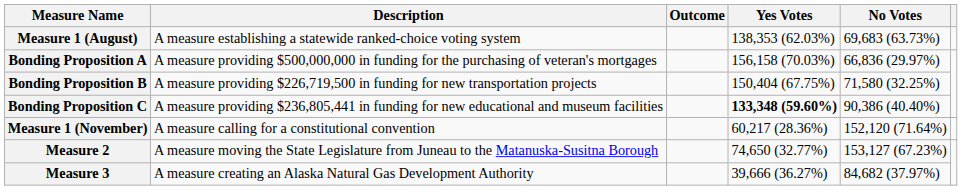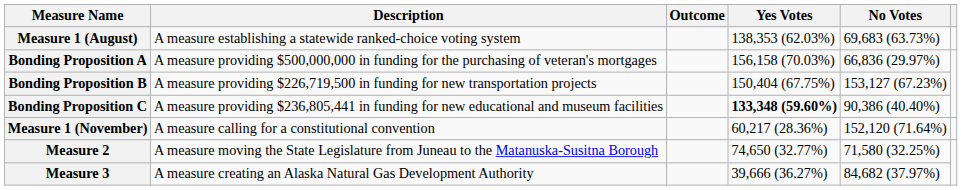 <table class="wikitable sortable plainrowheaders">
 <tr>
 <th scope=col>Measure Name</th>
 <th scope=col>Description</th>
 <th scope=col>Outcome</th>
 <th scope=col>Yes Votes</th>
 <th scope=col>No Votes</th>
 <th scope=col class="unsortable"></th>
 </tr>
 <tr>
 <th scope=row>Measure 1 (August)</th>
 <td>A measure establishing a statewide ranked-choice voting system</td>
 <td></td>
 <td>138,353 (62.03%)</td>
 <td>69,683 (63.73%)</td>
 <td></td>
 </tr>
 <tr>
 <th scope=row>Bonding Proposition A</th>
 <td>A measure providing $500,000,000 in funding for the purchasing of veteran's mortgages</td>
 <td></td>
 <td>156,158 (70.03%)</td>
 <td>66,836 (29.97%)</td>
 <td rowspan=3></td>
 </tr>
 <tr>
 <th scope=row>Bonding Proposition B</th>
 <td>A measure providing $226,719,500 in funding for new transportation projects</td>
 <td></td>
 <td>150,404 (67.75%)</td>
-<td>71,580 (32.25%)</td>
+<td>153,127 (67.23%)</td>
 </tr>
 <tr>
 <th scope=row>Bonding Proposition C</th>
 <td>A measure providing $236,805,441 in funding for new educational and museum facilities</td>
 <td></td>
 <td><strong>133,348 (59.60%)</strong></td>
 <td>90,386 (40.40%)</td>
 </tr>
 <tr>
 <th scope=row>Measure 1 (November)</th>
 <td>A measure calling for a constitutional convention</td>
 <td></td>
 <td>60,217 (28.36%)</td>
 <td>152,120 (71.64%)</td>
 <td></td>
 </tr>
 <tr>
 <th scope=row>Measure 2</th>
 <td>A measure moving the State Legislature from Juneau to the <a href='#'>Matanuska-Susitna Borough</a></td>
 <td></td>
 <td>74,650 (32.77%)</td>
-<td>153,127 (67.23%)</td>
+<td>71,580 (32.25%)</td>
 <td rowspan=2></td>
 </tr>
 <tr>
 <th scope=row>Measure 3</th>
 <td>A measure creating an Alaska Natural Gas Development Authority</td>
 <td></td>
 <td>39,666 (36.27%)</td>
 <td>84,682 (37.97%)</td>
 </tr>
 </table>
